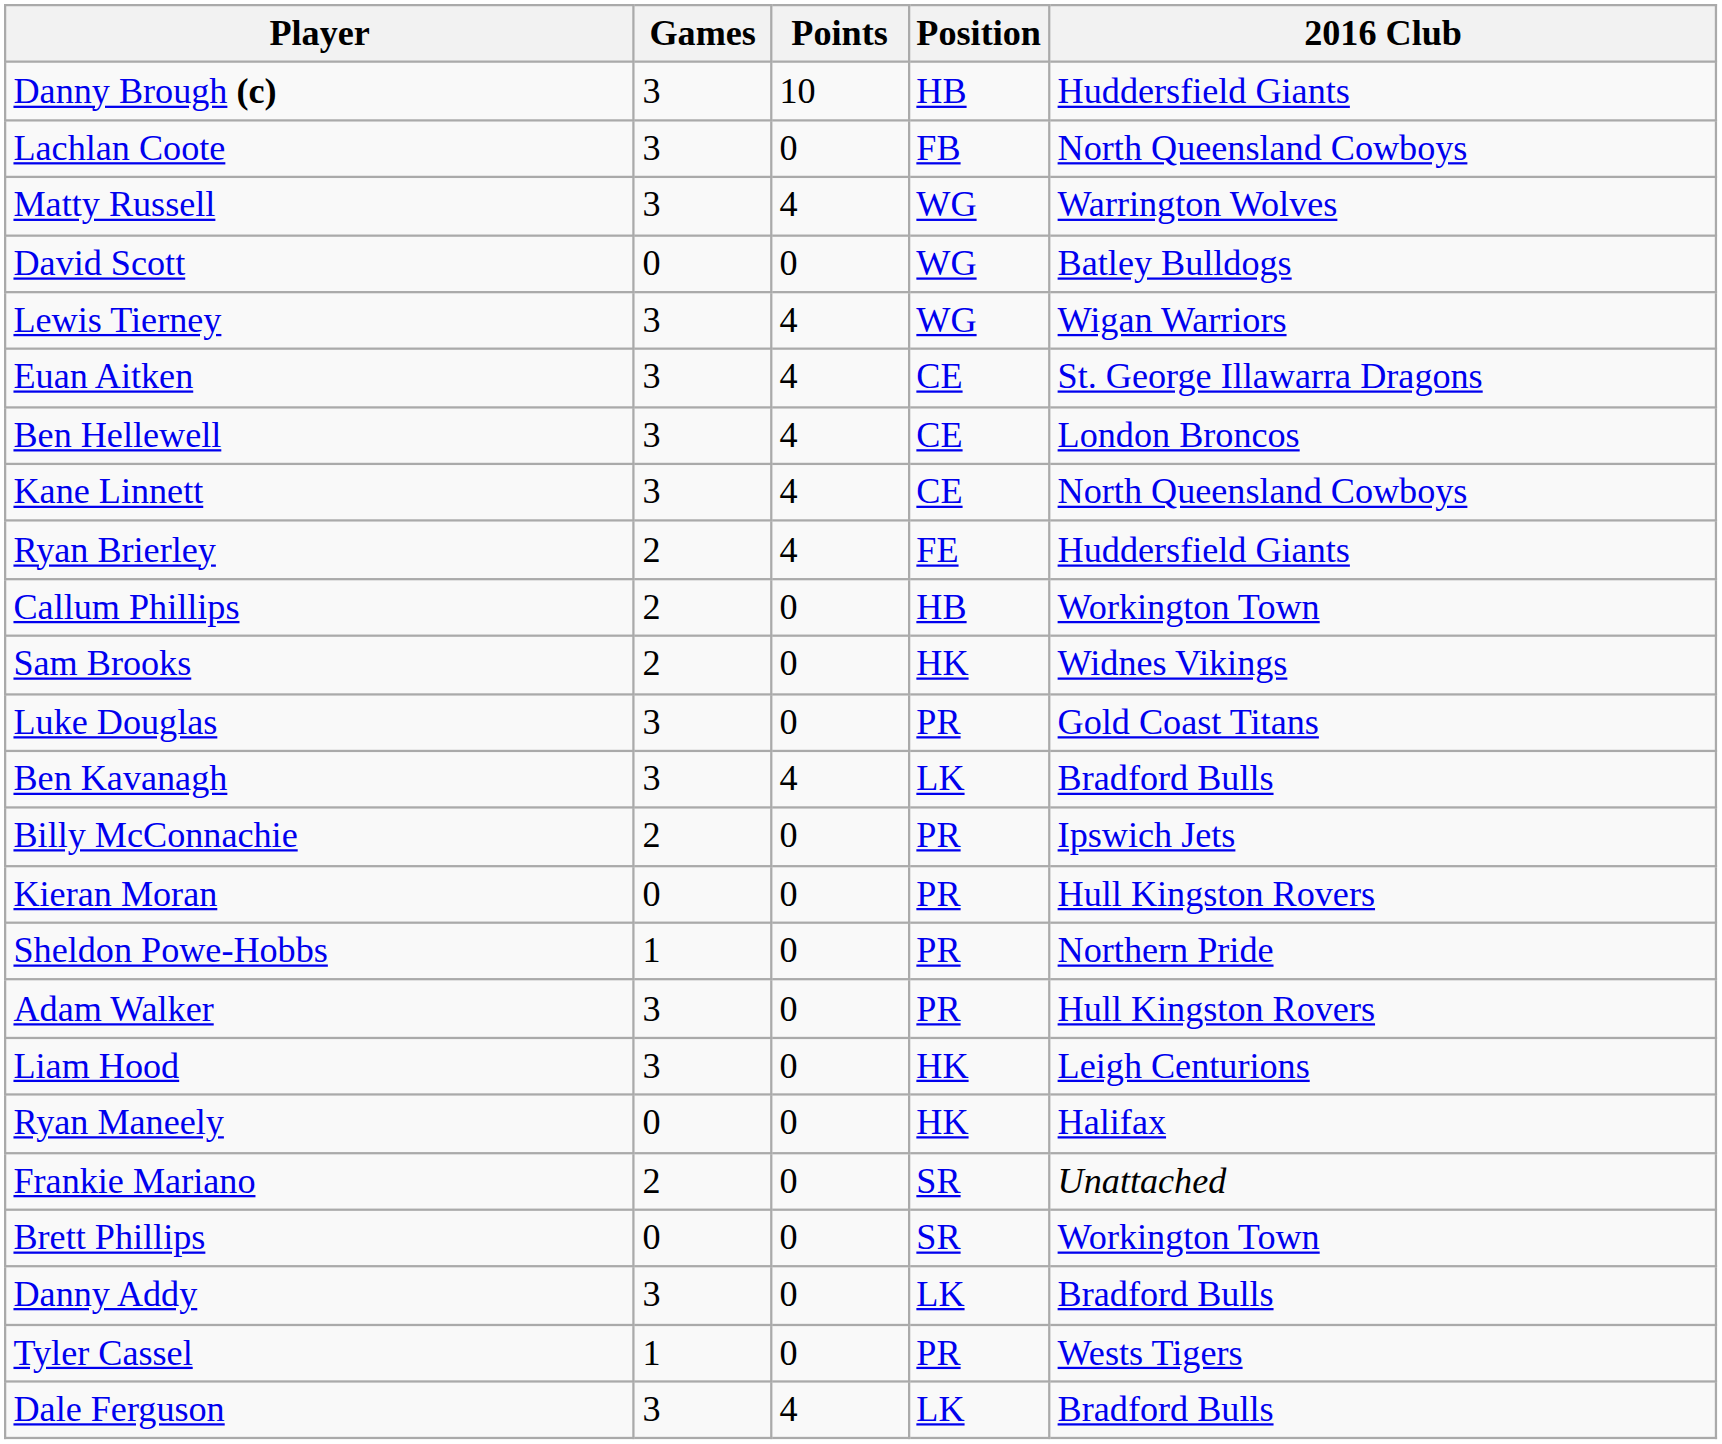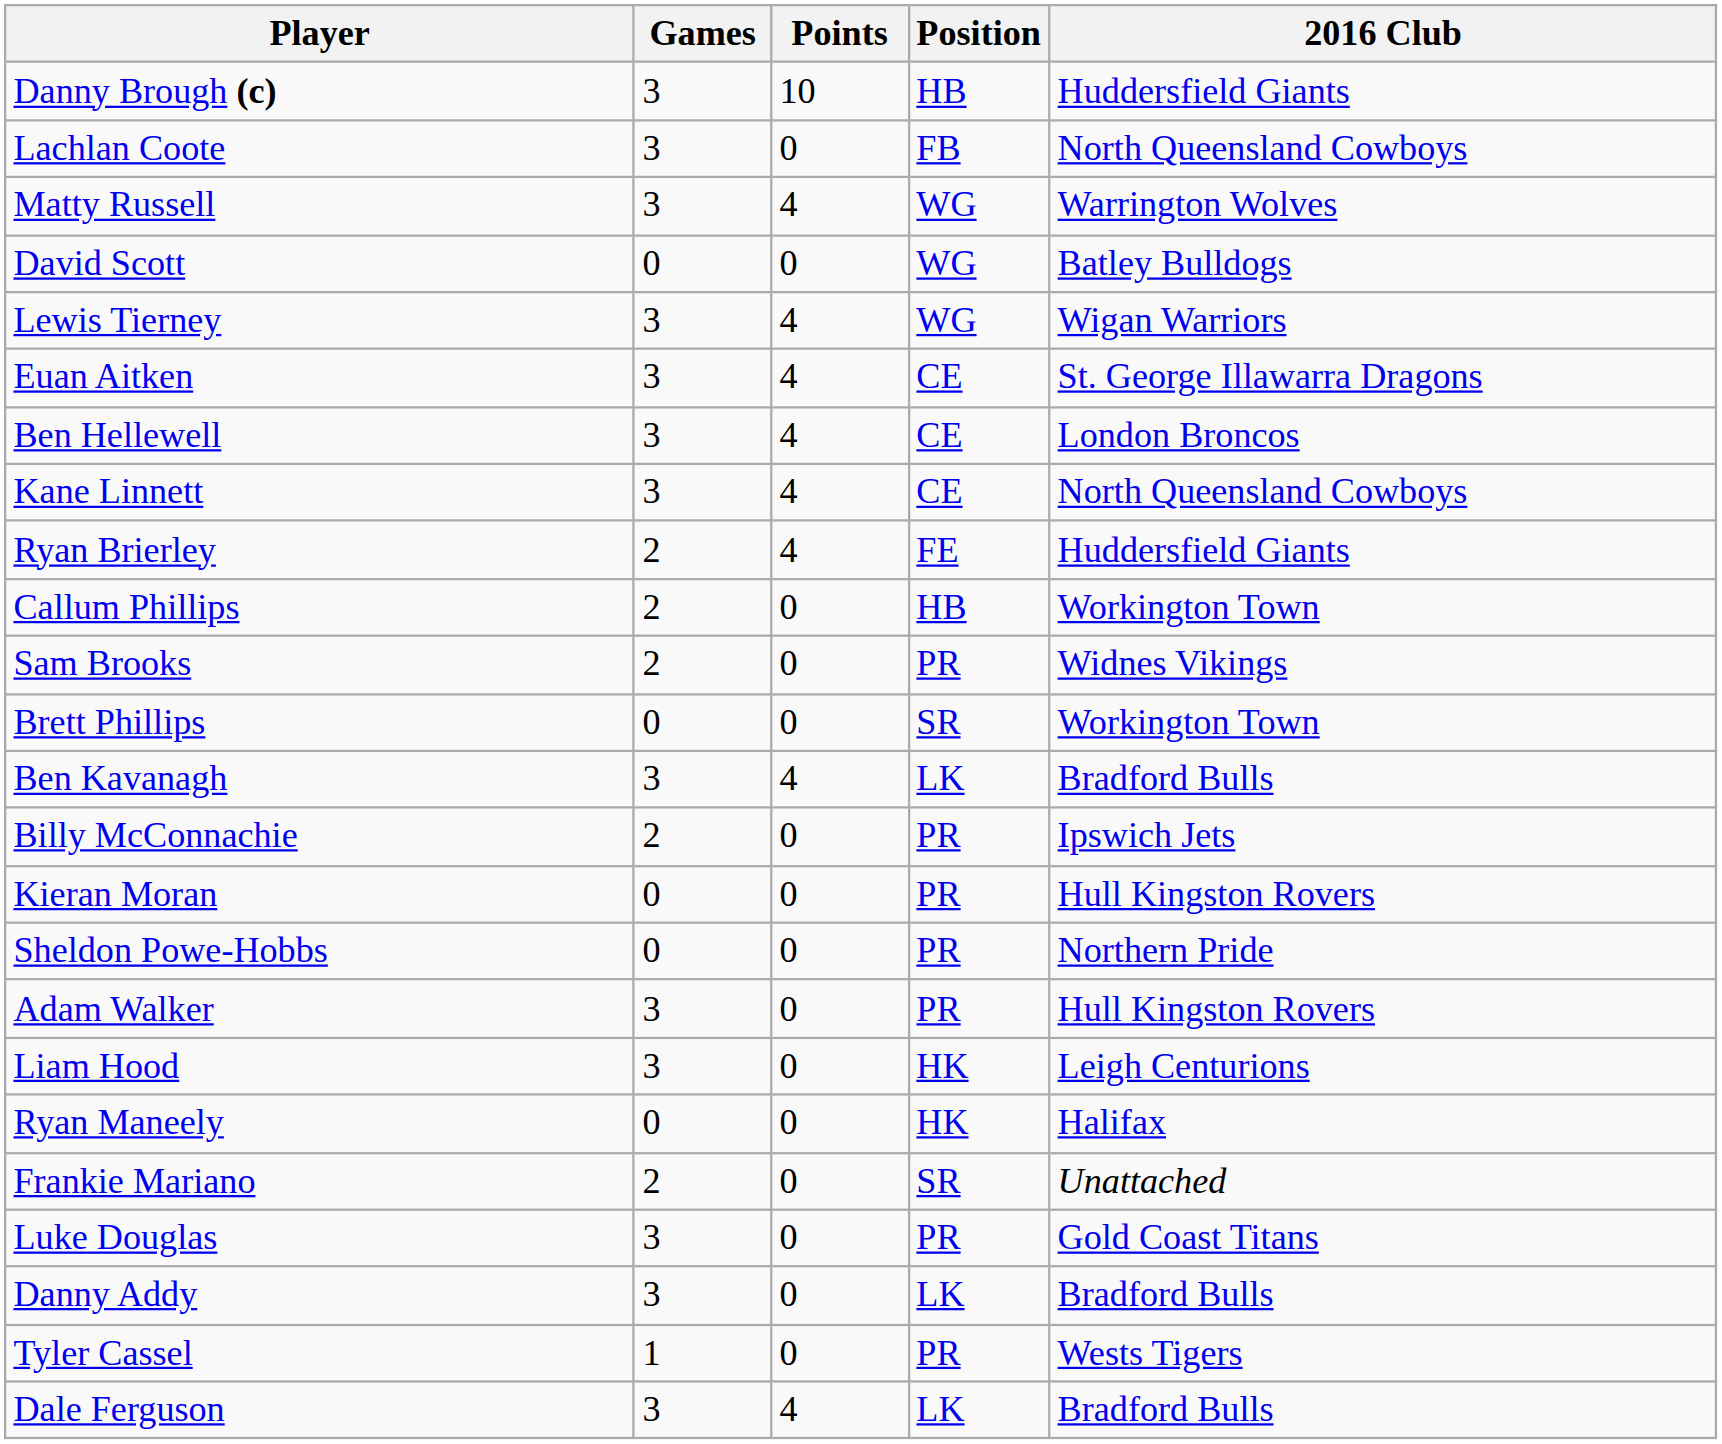 <table class="wikitable sortable" style="width:60%;text-align:left">
 <tr bgcolor=#FFFFFF>
 <th !width=15%>Player</th>
 <th width=8%>Games</th>
 <th width=8%>Points</th>
 <th width=8%>Position</th>
 <th width=39%>2016 Club</th>
 </tr>
 <tr>
 <td><a href='#'>Danny Brough</a> <strong>(c)</strong></td>
 <td>3</td>
 <td>10</td>
 <td><a href='#'>HB</a></td>
 <td> <a href='#'>Huddersfield Giants</a></td>
 </tr>
 <tr>
 <td><a href='#'>Lachlan Coote</a></td>
 <td>3</td>
 <td>0</td>
 <td><a href='#'>FB</a></td>
 <td> <a href='#'>North Queensland Cowboys</a></td>
 </tr>
 <tr>
 <td><a href='#'>Matty Russell</a></td>
 <td>3</td>
 <td>4</td>
 <td><a href='#'>WG</a></td>
 <td> <a href='#'>Warrington Wolves</a></td>
 </tr>
 <tr>
 <td><a href='#'>David Scott</a></td>
 <td>0</td>
 <td>0</td>
 <td><a href='#'>WG</a></td>
 <td> <a href='#'>Batley Bulldogs</a></td>
 </tr>
 <tr>
 <td><a href='#'>Lewis Tierney</a></td>
 <td>3</td>
 <td>4</td>
 <td><a href='#'>WG</a></td>
 <td> <a href='#'>Wigan Warriors</a></td>
 </tr>
 <tr>
 <td><a href='#'>Euan Aitken</a></td>
 <td>3</td>
 <td>4</td>
 <td><a href='#'>CE</a></td>
 <td> <a href='#'>St. George Illawarra Dragons</a></td>
 </tr>
 <tr>
 <td><a href='#'>Ben Hellewell</a></td>
 <td>3</td>
 <td>4</td>
 <td><a href='#'>CE</a></td>
 <td> <a href='#'>London Broncos</a></td>
 </tr>
 <tr>
 <td><a href='#'>Kane Linnett</a></td>
 <td>3</td>
 <td>4</td>
 <td><a href='#'>CE</a></td>
 <td> <a href='#'>North Queensland Cowboys</a></td>
 </tr>
 <tr>
 <td><a href='#'>Ryan Brierley</a></td>
 <td>2</td>
 <td>4</td>
 <td><a href='#'>FE</a></td>
 <td> <a href='#'>Huddersfield Giants</a></td>
 </tr>
 <tr>
 <td><a href='#'>Callum Phillips</a></td>
 <td>2</td>
 <td>0</td>
 <td><a href='#'>HB</a></td>
 <td> <a href='#'>Workington Town</a></td>
 </tr>
 <tr>
 <td><a href='#'>Sam Brooks</a></td>
 <td>2</td>
 <td>0</td>
-<td><a href='#'>HK</a></td>
+<td><a href='#'>PR</a></td>
 <td> <a href='#'>Widnes Vikings</a></td>
 </tr>
 <tr>
-<td><a href='#'>Luke Douglas</a></td>
-<td>3</td>
+<td><a href='#'>Brett Phillips</a></td>
 <td>0</td>
-<td><a href='#'>PR</a></td>
-<td> <a href='#'>Gold Coast Titans</a></td>
+<td>0</td>
+<td><a href='#'>SR</a></td>
+<td> <a href='#'>Workington Town</a></td>
 </tr>
 <tr>
 <td><a href='#'>Ben Kavanagh</a></td>
 <td>3</td>
 <td>4</td>
 <td><a href='#'>LK</a></td>
 <td> <a href='#'>Bradford Bulls</a></td>
 </tr>
 <tr>
 <td><a href='#'>Billy McConnachie</a></td>
 <td>2</td>
 <td>0</td>
 <td><a href='#'>PR</a></td>
 <td> <a href='#'>Ipswich Jets</a></td>
 </tr>
 <tr>
 <td><a href='#'>Kieran Moran</a></td>
 <td>0</td>
 <td>0</td>
 <td><a href='#'>PR</a></td>
 <td> <a href='#'>Hull Kingston Rovers</a></td>
 </tr>
 <tr>
 <td><a href='#'>Sheldon Powe-Hobbs</a></td>
-<td>1</td>
+<td>0</td>
 <td>0</td>
 <td><a href='#'>PR</a></td>
 <td> <a href='#'>Northern Pride</a></td>
 </tr>
 <tr>
 <td><a href='#'>Adam Walker</a></td>
 <td>3</td>
 <td>0</td>
 <td><a href='#'>PR</a></td>
 <td> <a href='#'>Hull Kingston Rovers</a></td>
 </tr>
 <tr>
 <td><a href='#'>Liam Hood</a></td>
 <td>3</td>
 <td>0</td>
 <td><a href='#'>HK</a></td>
 <td> <a href='#'>Leigh Centurions</a></td>
 </tr>
 <tr>
 <td><a href='#'>Ryan Maneely</a></td>
 <td>0</td>
 <td>0</td>
 <td><a href='#'>HK</a></td>
 <td> <a href='#'>Halifax</a></td>
 </tr>
 <tr>
 <td><a href='#'>Frankie Mariano</a></td>
 <td>2</td>
 <td>0</td>
 <td><a href='#'>SR</a></td>
 <td><em>Unattached</em></td>
 </tr>
 <tr>
-<td><a href='#'>Brett Phillips</a></td>
+<td><a href='#'>Luke Douglas</a></td>
+<td>3</td>
 <td>0</td>
-<td>0</td>
-<td><a href='#'>SR</a></td>
-<td> <a href='#'>Workington Town</a></td>
+<td><a href='#'>PR</a></td>
+<td> <a href='#'>Gold Coast Titans</a></td>
 </tr>
 <tr>
 <td><a href='#'>Danny Addy</a></td>
 <td>3</td>
 <td>0</td>
 <td><a href='#'>LK</a></td>
 <td> <a href='#'>Bradford Bulls</a></td>
 </tr>
 <tr>
 <td><a href='#'>Tyler Cassel</a></td>
 <td>1</td>
 <td>0</td>
 <td><a href='#'>PR</a></td>
 <td> <a href='#'>Wests Tigers</a></td>
 </tr>
 <tr>
 <td><a href='#'>Dale Ferguson</a></td>
 <td>3</td>
 <td>4</td>
 <td><a href='#'>LK</a></td>
 <td> <a href='#'>Bradford Bulls</a></td>
 </tr>
 </table>
